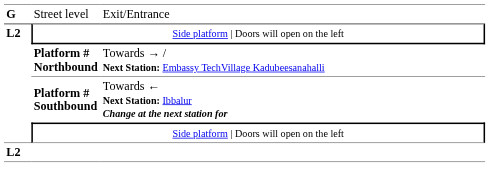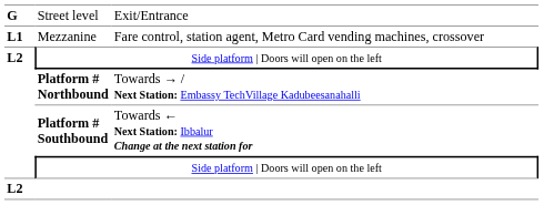 <table table border=0 cellspacing=0 cellpadding=3>
 <tr>
 <td style="border-bottom:solid 1px gray;border-top:solid 1px gray;" width=30 valign=top><strong>G</strong></td>
 <td style="border-top:solid 1px gray;border-bottom:solid 1px gray;" width=85 valign=top>Street level</td>
 <td style="border-top:solid 1px gray;border-bottom:solid 1px gray;" width=500 valign=top>Exit/Entrance</td>
+</tr>
+<tr>
+<td valign=top><strong>L1</strong></td>
+<td valign=top>Mezzanine</td>
+<td valign=top>Fare control, station agent, Metro Card vending machines, crossover<br></td>
 </tr>
 <tr>
 <td style="border-top:solid 1px gray;border-bottom:solid 1px gray;" width=30 rowspan=4 valign=top><strong>L2</strong></td>
 <td style="border-top:solid 1px gray;border-right:solid 2px black;border-left:solid 2px black;border-bottom:solid 2px black;text-align:center;" colspan=2><small><a href='#'>Side platform</a> | Doors will open on the left </small></td>
 </tr>
 <tr>
 <td style="border-bottom:solid 1px gray;" width=85><span><strong>Platform #</strong><br><strong>Northbound</strong></span></td>
 <td style="border-bottom:solid 1px gray;" width=500>Towards →  / <br><small><strong>Next Station:</strong> <a href='#'>Embassy TechVillage Kadubeesanahalli</a></small></td>
 </tr>
 <tr>
 <td><span><strong>Platform #</strong><br><strong>Southbound</strong></span></td>
 <td>Towards ← <br><small><strong>Next Station:</strong> <a href='#'>Ibbalur</a><br><strong><em>Change at the next station for </em></strong></small></td>
 </tr>
 <tr>
 <td style="border-top:solid 2px black;border-right:solid 2px black;border-left:solid 2px black;border-bottom:solid 1px gray;" colspan=2  align=center><small><a href='#'>Side platform</a> | Doors will open on the left </small></td>
 </tr>
 <tr>
 <td style="border-bottom:solid 1px gray;" width=30 rowspan=2 valign=top><strong>L2</strong></td>
 <td style="border-bottom:solid 1px gray;" width=85></td>
 <td style="border-bottom:solid 1px gray;" width=500></td>
 </tr>
 <tr>
 </tr>
 </table>
